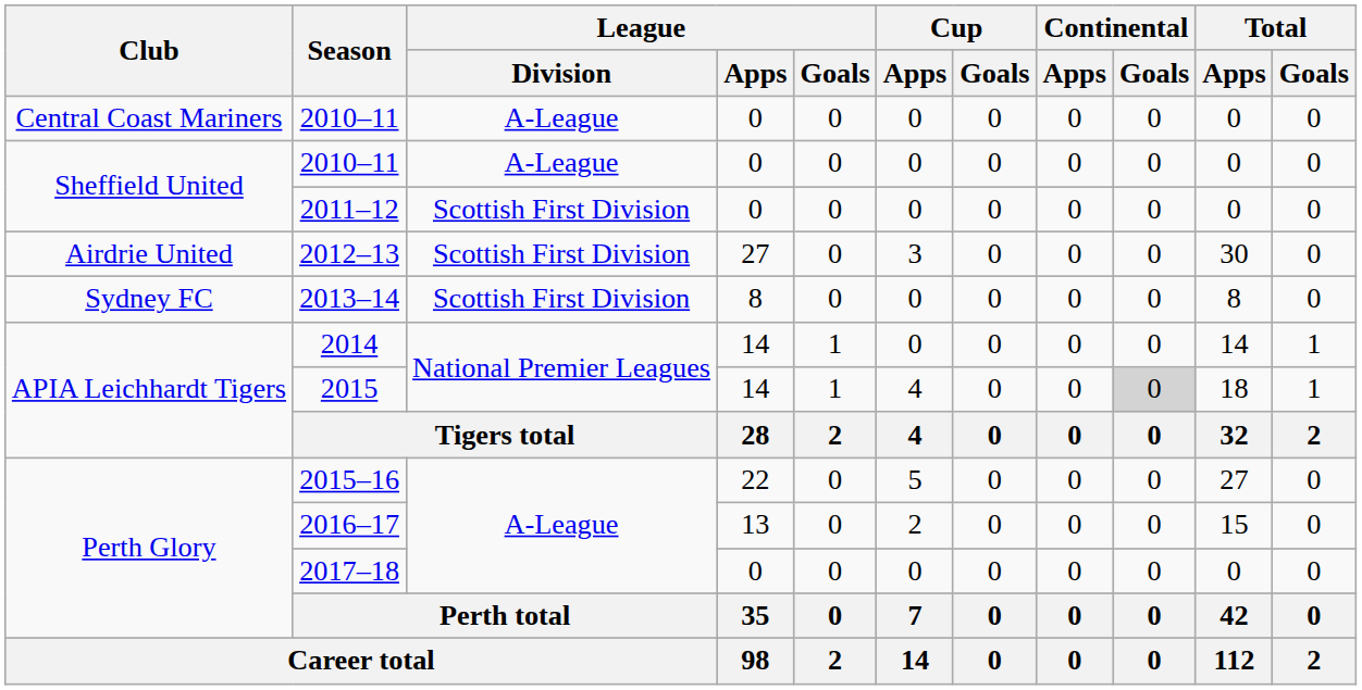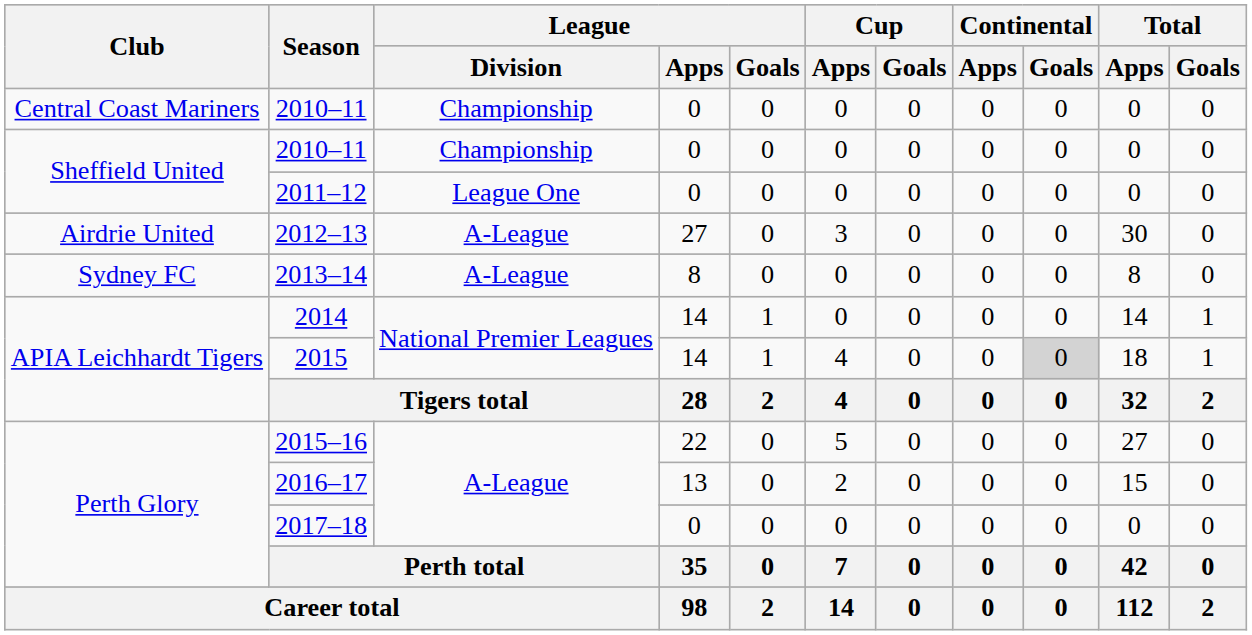 <table class="wikitable" style="text-align: center;">
 <tr>
 <th rowspan="2">Club</th>
 <th rowspan="2">Season</th>
 <th colspan="3">League</th>
 <th colspan="2">Cup</th>
 <th colspan="2">Continental</th>
 <th colspan="2">Total</th>
 </tr>
 <tr>
 <th>Division</th>
 <th>Apps</th>
 <th>Goals</th>
 <th>Apps</th>
 <th>Goals</th>
 <th>Apps</th>
 <th>Goals</th>
 <th>Apps</th>
 <th>Goals</th>
 </tr>
 <tr>
 <td valign="center"><a href='#'>Central Coast Mariners</a></td>
 <td><a href='#'>2010–11</a></td>
-<td><a href='#'>A-League</a></td>
+<td><a href='#'>Championship</a></td>
 <td>0</td>
 <td>0</td>
 <td>0</td>
 <td>0</td>
 <td>0</td>
 <td>0</td>
 <td>0</td>
 <td>0</td>
 </tr>
 <tr>
 <td valign="center" rowspan="2"><a href='#'>Sheffield United</a></td>
 <td><a href='#'>2010–11</a></td>
-<td><a href='#'>A-League</a></td>
+<td><a href='#'>Championship</a></td>
 <td>0</td>
 <td>0</td>
 <td>0</td>
 <td>0</td>
 <td>0</td>
 <td>0</td>
 <td>0</td>
 <td>0</td>
 </tr>
 <tr>
 <td><a href='#'>2011–12</a></td>
-<td><a href='#'>Scottish First Division</a></td>
+<td><a href='#'>League One</a></td>
 <td>0</td>
 <td>0</td>
 <td>0</td>
 <td>0</td>
 <td>0</td>
 <td>0</td>
 <td>0</td>
 <td>0</td>
 </tr>
 <tr>
 <td valign="center"><a href='#'>Airdrie United</a></td>
 <td><a href='#'>2012–13</a></td>
-<td><a href='#'>Scottish First Division</a></td>
+<td><a href='#'>A-League</a></td>
 <td>27</td>
 <td>0</td>
 <td>3</td>
 <td>0</td>
 <td>0</td>
 <td>0</td>
 <td>30</td>
 <td>0</td>
 </tr>
 <tr>
 <td valign="center"><a href='#'>Sydney FC</a></td>
 <td><a href='#'>2013–14</a></td>
-<td><a href='#'>Scottish First Division</a></td>
+<td><a href='#'>A-League</a></td>
 <td>8</td>
 <td>0</td>
 <td>0</td>
 <td>0</td>
 <td>0</td>
 <td>0</td>
 <td>8</td>
 <td>0</td>
 </tr>
 <tr>
 <td valign="center" rowspan="3"><a href='#'>APIA Leichhardt Tigers</a></td>
 <td><a href='#'>2014</a></td>
 <td rowspan="2"><a href='#'>National Premier Leagues</a></td>
 <td>14</td>
 <td>1</td>
 <td>0</td>
 <td>0</td>
 <td>0</td>
 <td>0</td>
 <td>14</td>
 <td>1</td>
 </tr>
 <tr>
 <td><a href='#'>2015</a></td>
 <td>14</td>
 <td>1</td>
 <td>4</td>
 <td>0</td>
 <td>0</td>
 <td style="background: lightgrey;">0</td>
 <td>18</td>
 <td>1</td>
 </tr>
 <tr>
 <th colspan="2">Tigers total</th>
 <th>28</th>
 <th>2</th>
 <th>4</th>
 <th>0</th>
 <th>0</th>
 <th>0</th>
 <th>32</th>
 <th>2</th>
 </tr>
 <tr>
 <td valign="center" rowspan=4><a href='#'>Perth Glory</a></td>
 <td><a href='#'>2015–16</a></td>
 <td rowspan=3><a href='#'>A-League</a></td>
 <td>22</td>
 <td>0</td>
 <td>5</td>
 <td>0</td>
 <td>0</td>
 <td>0</td>
 <td>27</td>
 <td>0</td>
 </tr>
 <tr>
 <td><a href='#'>2016–17</a></td>
 <td>13</td>
 <td>0</td>
 <td>2</td>
 <td>0</td>
 <td>0</td>
 <td>0</td>
 <td>15</td>
 <td>0</td>
 </tr>
 <tr>
 <td><a href='#'>2017–18</a></td>
 <td>0</td>
 <td>0</td>
 <td>0</td>
 <td>0</td>
 <td>0</td>
 <td>0</td>
 <td>0</td>
 <td>0</td>
 </tr>
 <tr>
 <th colspan=2>Perth total</th>
 <th>35</th>
 <th>0</th>
 <th>7</th>
 <th>0</th>
 <th>0</th>
 <th>0</th>
 <th>42</th>
 <th>0</th>
 </tr>
 <tr>
 <th colspan="3">Career total</th>
 <th>98</th>
 <th>2</th>
 <th>14</th>
 <th>0</th>
 <th>0</th>
 <th>0</th>
 <th>112</th>
 <th>2</th>
 </tr>
 </table>
